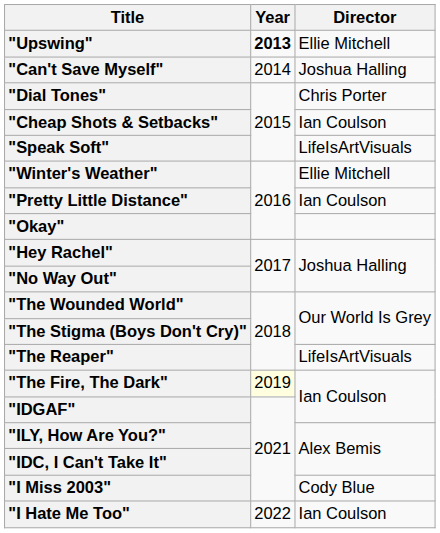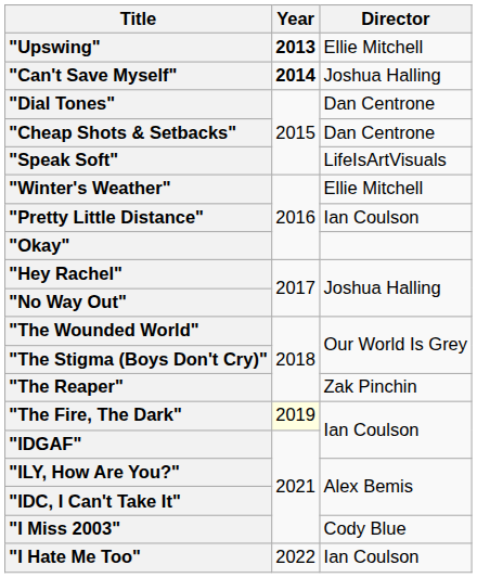 <table class="wikitable plainrowheaders" style="text-align:center;">
 <tr>
 <th scope=col>Title</th>
 <th scope=col>Year</th>
 <th scope=col>Director</th>
 </tr>
 <tr>
 <th scope="row" style="text-align:left;">"Upswing"</th>
 <td style="text-align:center;"><strong>2013</strong></td>
 <td style="text-align:left;">Ellie Mitchell</td>
 </tr>
 <tr>
 <th scope="row" style="text-align:left;">"Can't Save Myself"</th>
-<td style="text-align:center;">2014</td>
+<td style="text-align:center;"><strong>2014</strong></td>
 <td style="text-align:left;">Joshua Halling</td>
 </tr>
 <tr>
 <th scope="row" style="text-align:left;">"Dial Tones"</th>
 <td rowspan="3" style="text-align:center;">2015</td>
-<td style="text-align:left;">Chris Porter</td>
+<td style="text-align:left;">Dan Centrone</td>
 </tr>
 <tr>
 <th scope="row" style="text-align:left;">"Cheap Shots & Setbacks"</th>
-<td rowspan="1" style="text-align:left;">Ian Coulson</td>
+<td style="text-align:left;">Dan Centrone</td>
 </tr>
 <tr>
 <th scope="row" style="text-align:left;">"Speak Soft"</th>
 <td style="text-align:left;">LifeIsArtVisuals</td>
 </tr>
 <tr>
 <th scope="row" style="text-align:left;">"Winter's Weather"</th>
 <td rowspan="3" style="text-align:center;">2016</td>
 <td style="text-align:left;">Ellie Mitchell</td>
 </tr>
 <tr>
 <th scope="row" style="text-align:left;">"Pretty Little Distance"</th>
 <td style="text-align:left;">Ian Coulson</td>
 </tr>
 <tr>
 <th scope="row" style="text-align:left;">"Okay"</th>
 <td style="text-align:left;"></td>
 </tr>
 <tr>
 <th scope="row" style="text-align:left;">"Hey Rachel"</th>
 <td rowspan="2" style="text-align:center;">2017</td>
 <td rowspan="2" style="text-align:left;">Joshua Halling</td>
 </tr>
 <tr>
 <th scope="row" style="text-align:left;">"No Way Out"</th>
 </tr>
 <tr>
 <th scope="row" style="text-align:left;">"The Wounded World"</th>
 <td rowspan="3" style="text-align:center;">2018</td>
 <td rowspan="2" style="text-align:left;">Our World Is Grey</td>
 </tr>
 <tr>
 <th scope="row" style="text-align:left;">"The Stigma (Boys Don't Cry)"</th>
 </tr>
 <tr>
 <th scope="row" style="text-align:left;">"The Reaper"</th>
-<td style="text-align:left;">LifeIsArtVisuals</td>
+<td style="text-align:left;">Zak Pinchin</td>
 </tr>
 <tr>
 <th scope="row" style="text-align:left;">"The Fire, The Dark"</th>
 <td style="background: lightyellow; text-align:center;">2019</td>
 <td rowspan="2" style="text-align:left;">Ian Coulson</td>
 </tr>
 <tr>
 <th scope="row" style="text-align:left;">"IDGAF"</th>
 <td rowspan="4" style="text-align:center;">2021</td>
 </tr>
 <tr>
 <th scope="row" style="text-align:left;">"ILY, How Are You?"</th>
 <td rowspan="2" style="text-align:left;">Alex Bemis</td>
 </tr>
 <tr>
 <th scope="row" style="text-align:left;">"IDC, I Can't Take It"</th>
 </tr>
 <tr>
 <th scope="row" style="text-align:left;">"I Miss 2003"</th>
 <td style="text-align:left;">Cody Blue</td>
 </tr>
 <tr>
 <th scope="row" style="text-align:left;">"I Hate Me Too"</th>
 <td style="text-align:center;">2022</td>
 <td rowspan="1" style="text-align:left;">Ian Coulson</td>
 </tr>
 </table>
